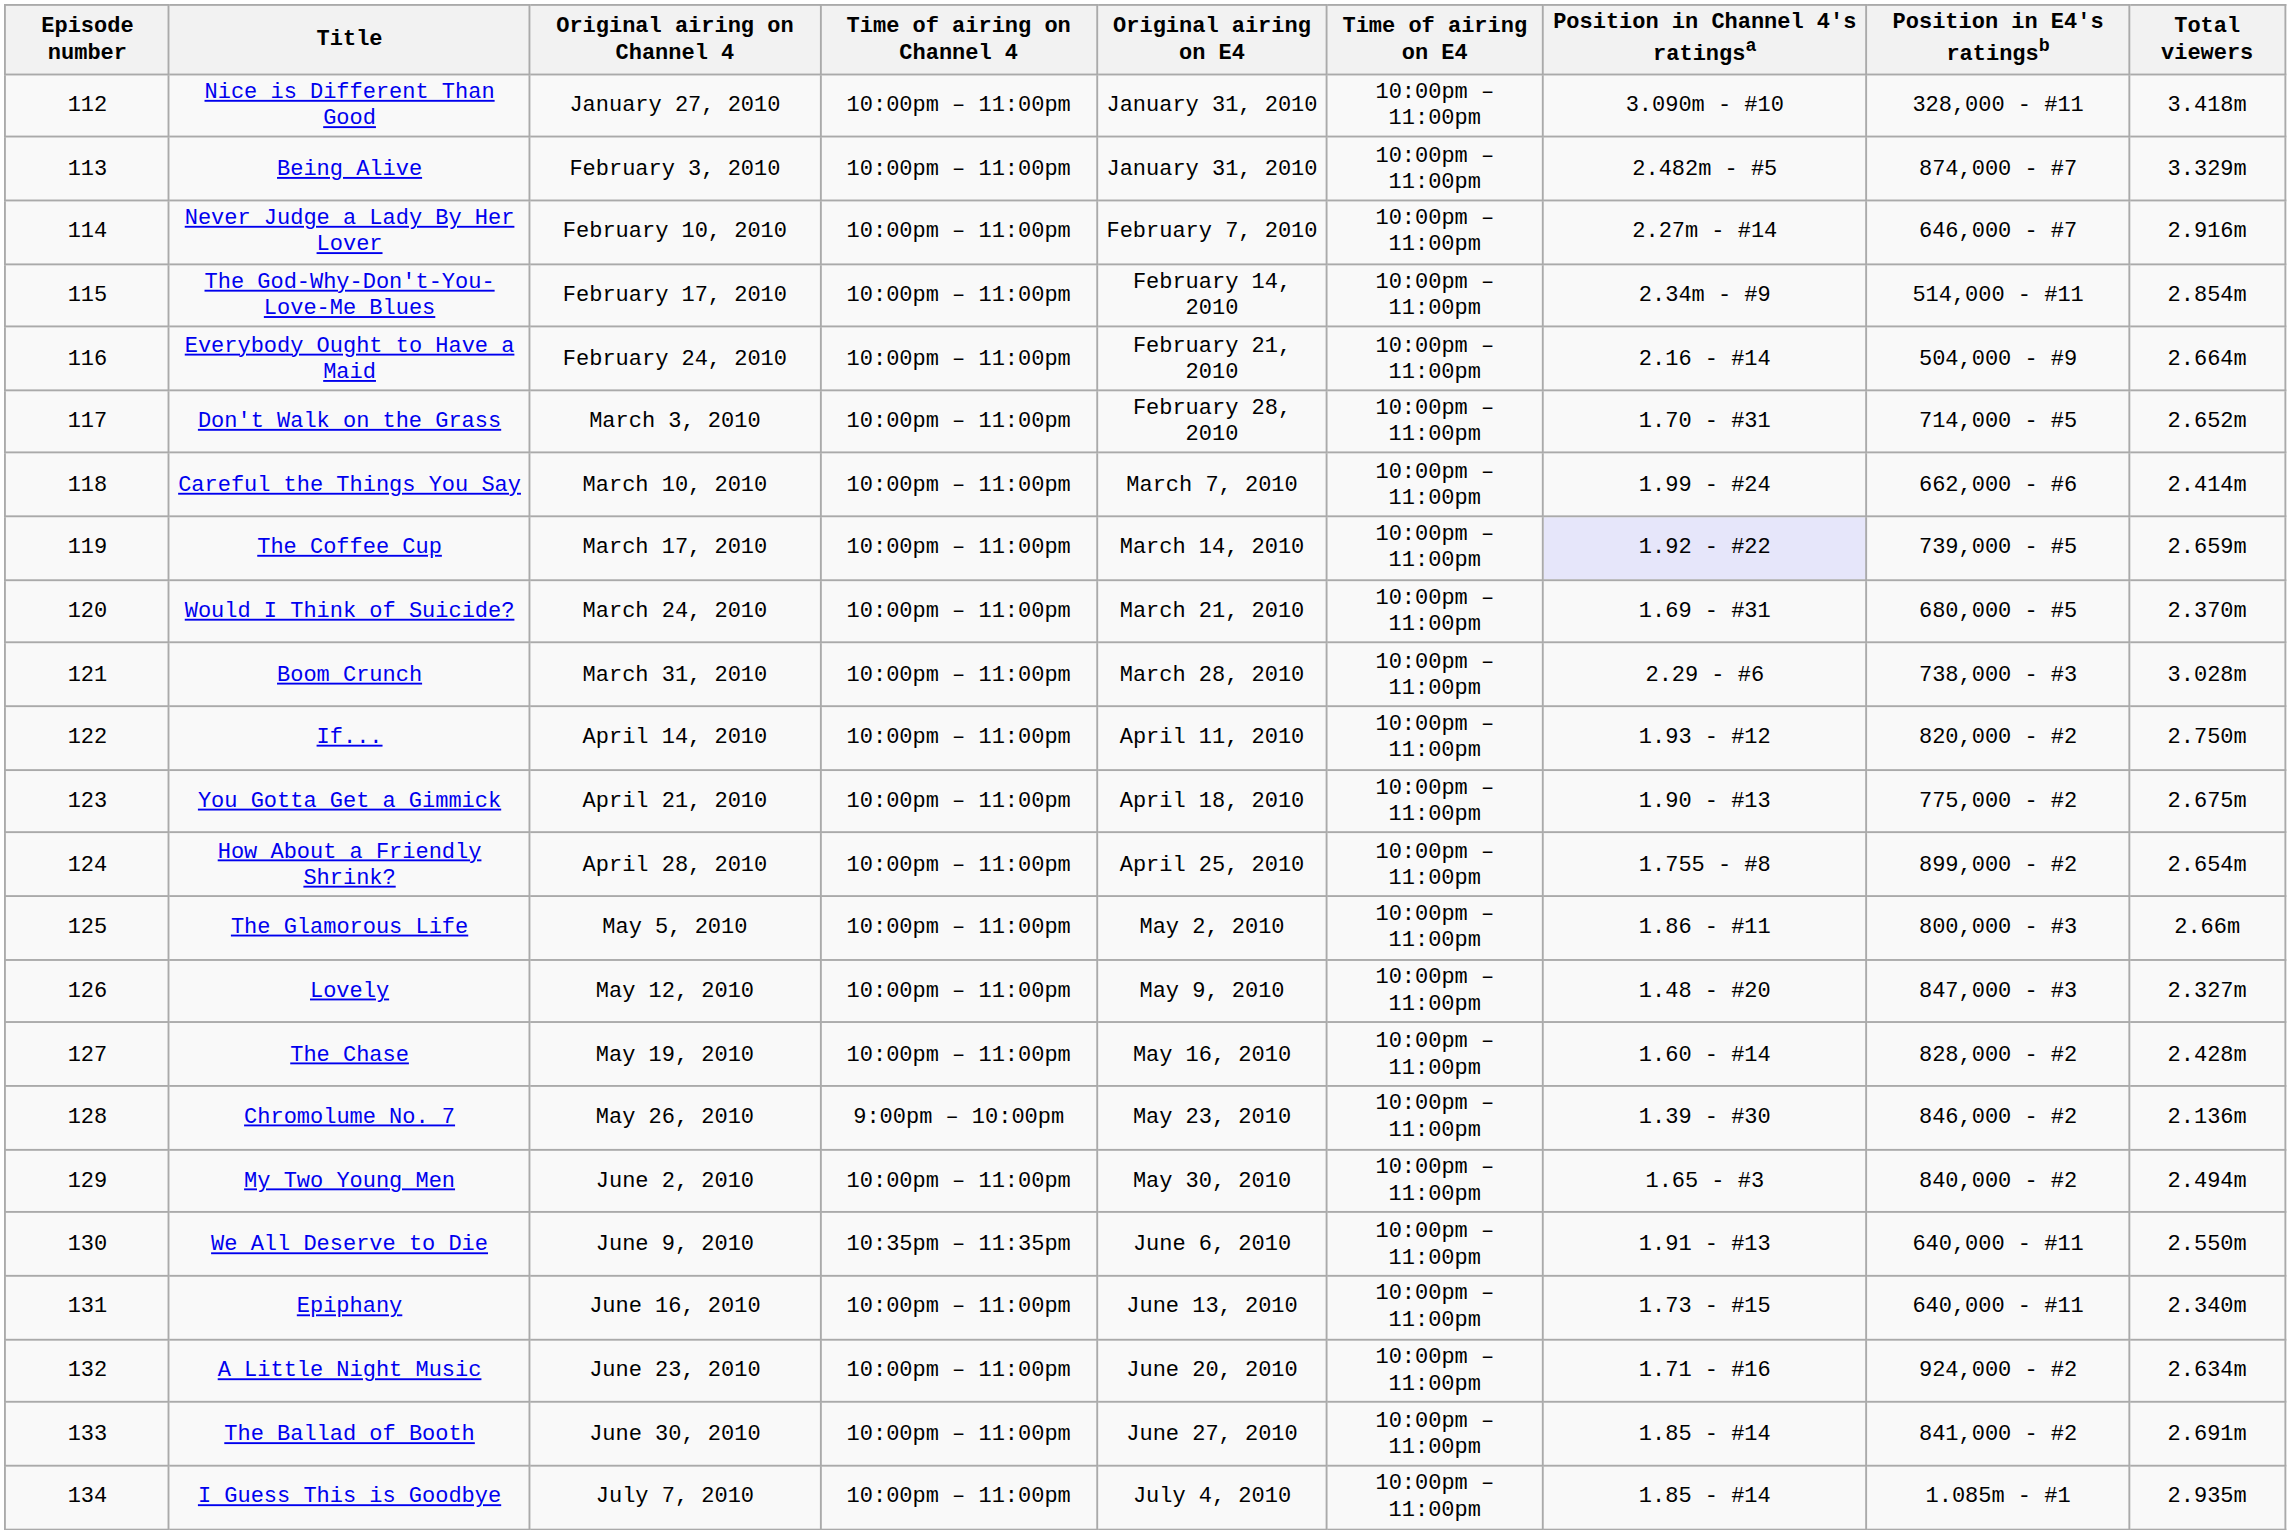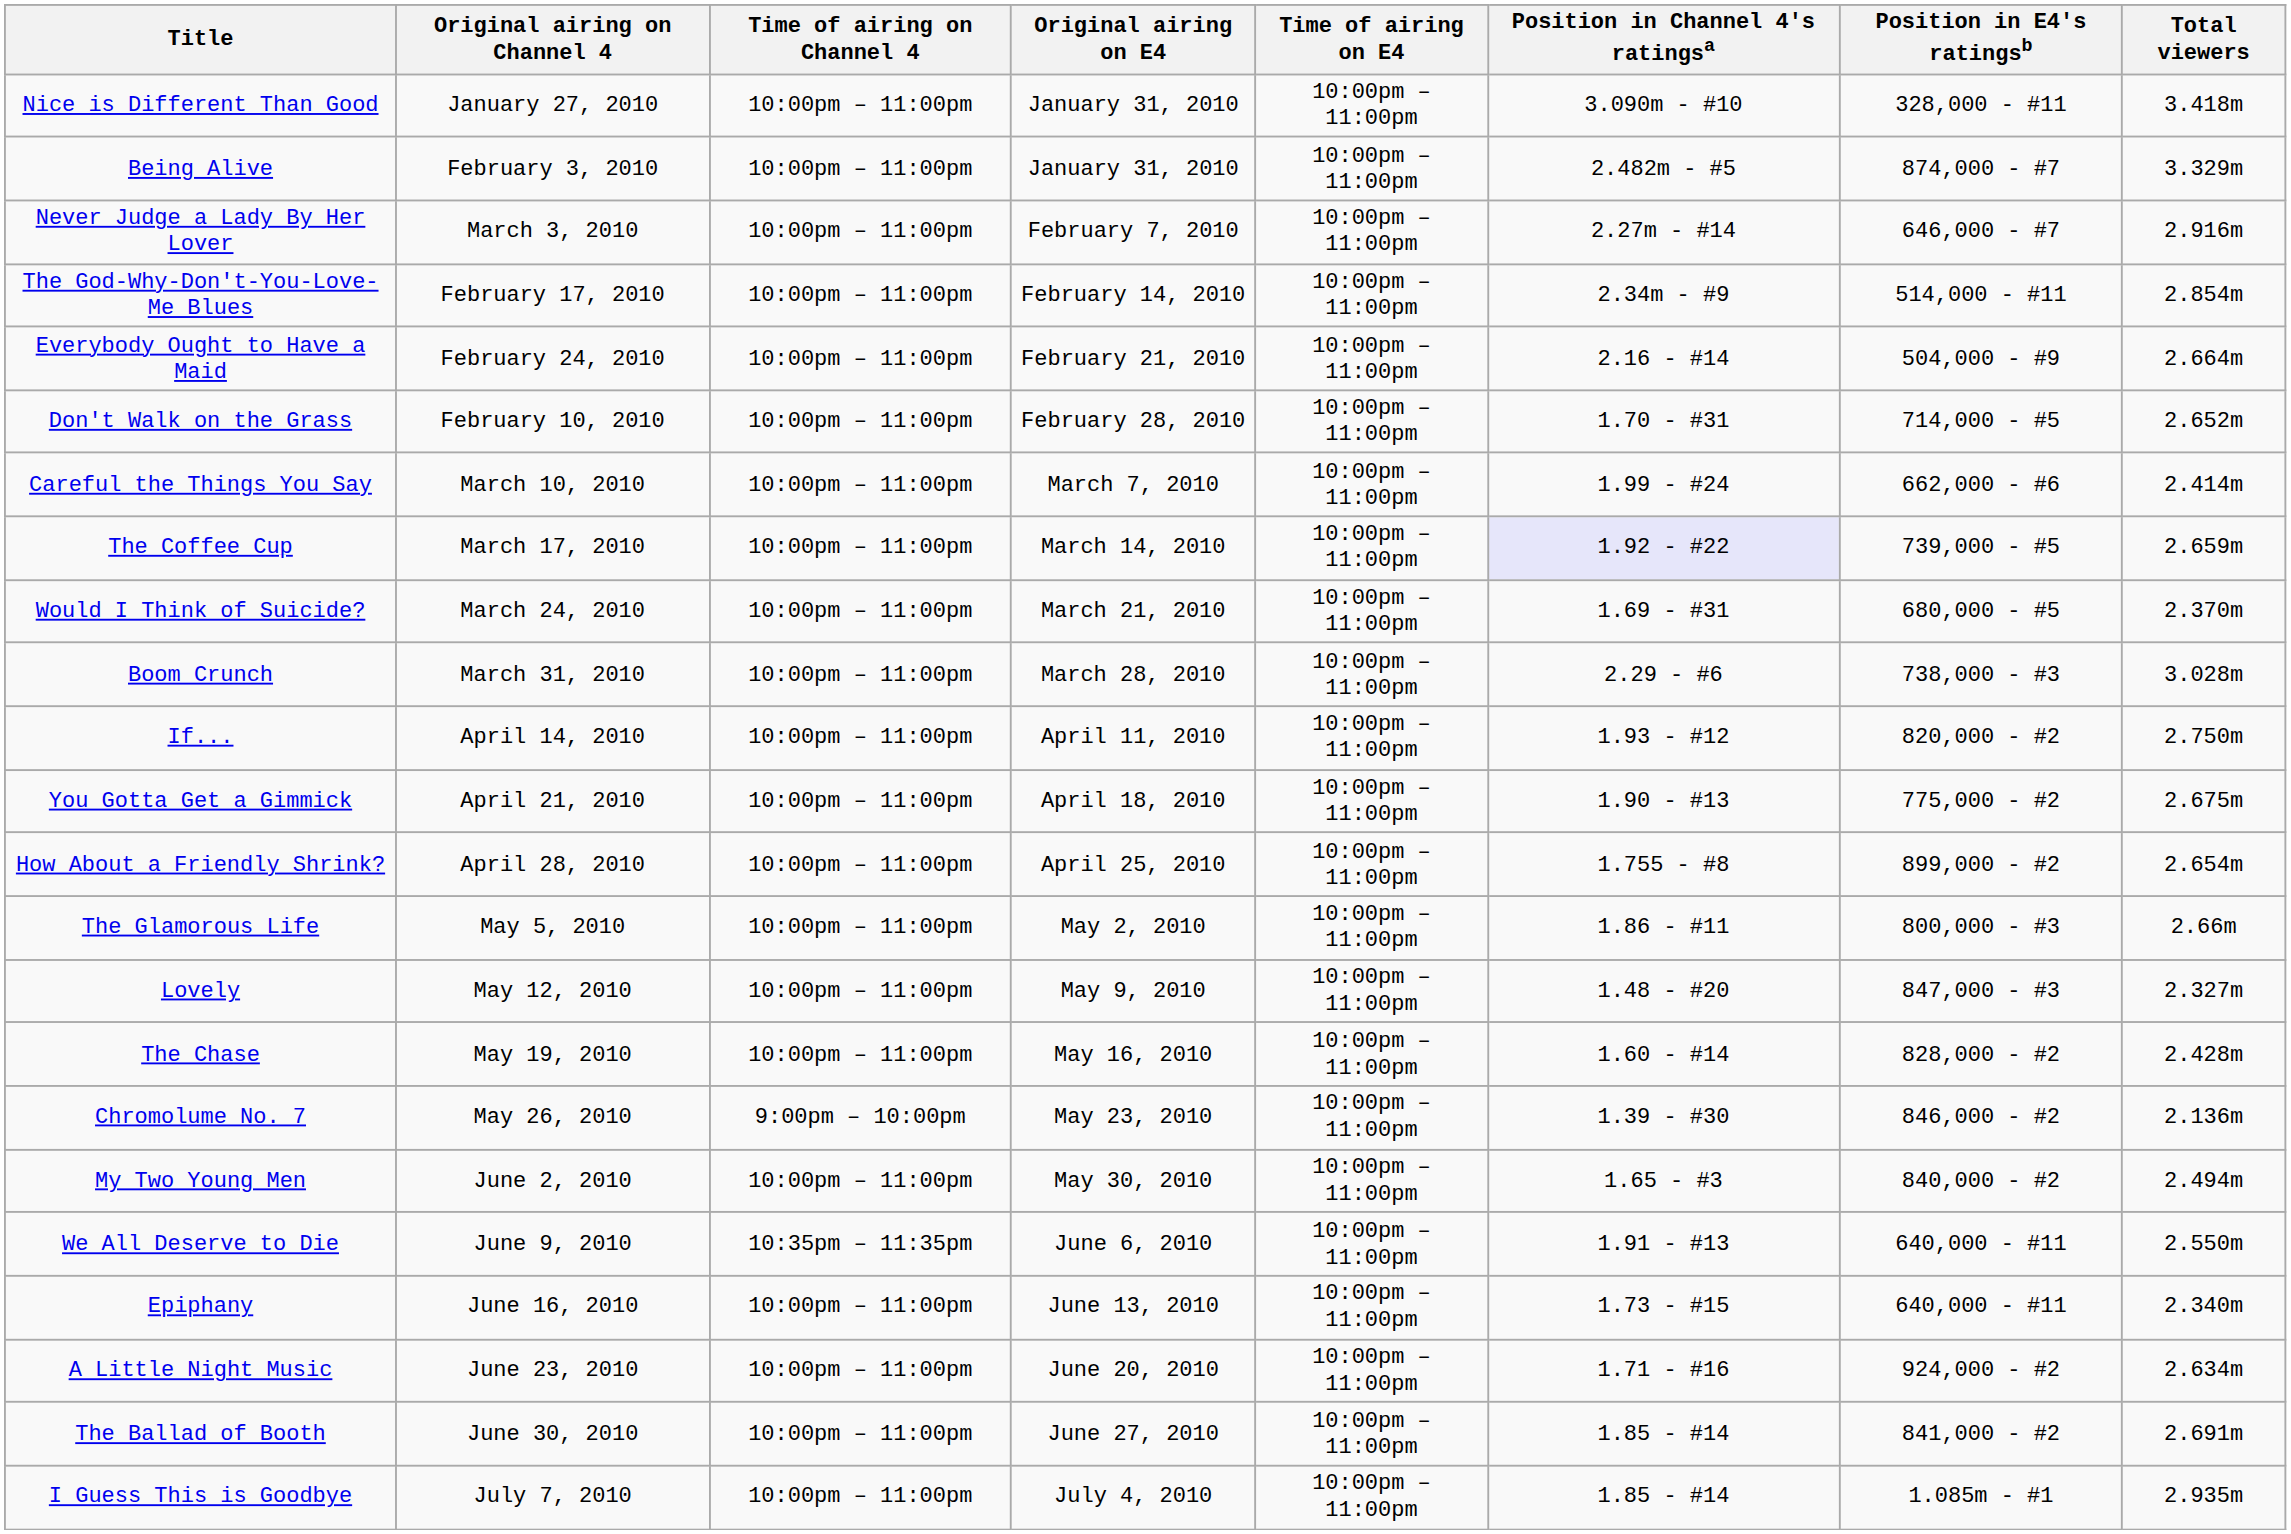 <table class="wikitable" style="font-size:90%; text-align:center; width: 96%; margin-left: auto; margin-right: auto;">
 <tr>
-<th>Episode number</th>
 <th>Title</th>
 <th>Original airing on Channel 4</th>
 <th>Time of airing on Channel 4</th>
 <th>Original airing on E4</th>
 <th>Time of airing on E4</th>
 <th>Position in Channel 4's ratings<sup>a</sup></th>
 <th>Position in E4's ratings<sup>b</sup></th>
 <th>Total viewers</th>
 </tr>
 <tr>
-<td>112</td>
 <td><a href='#'>Nice is Different Than Good</a></td>
 <td>January 27, 2010</td>
 <td>10:00pm – 11:00pm</td>
 <td>January 31, 2010</td>
 <td>10:00pm – 11:00pm</td>
 <td>3.090m - #10</td>
 <td>328,000 - #11</td>
 <td>3.418m</td>
 </tr>
 <tr>
-<td>113</td>
 <td><a href='#'>Being Alive</a></td>
 <td>February 3, 2010</td>
 <td>10:00pm – 11:00pm</td>
 <td>January 31, 2010</td>
 <td>10:00pm – 11:00pm</td>
 <td>2.482m - #5</td>
 <td>874,000 - #7</td>
 <td>3.329m</td>
 </tr>
 <tr>
-<td>114</td>
 <td><a href='#'>Never Judge a Lady By Her Lover</a></td>
-<td>February 10, 2010</td>
+<td>March 3, 2010</td>
 <td>10:00pm – 11:00pm</td>
 <td>February 7, 2010</td>
 <td>10:00pm – 11:00pm</td>
 <td>2.27m - #14</td>
 <td>646,000 - #7</td>
 <td>2.916m</td>
 </tr>
 <tr>
-<td>115</td>
 <td><a href='#'>The God-Why-Don't-You-Love-Me Blues</a></td>
 <td>February 17, 2010</td>
 <td>10:00pm – 11:00pm</td>
 <td>February 14, 2010</td>
 <td>10:00pm – 11:00pm</td>
 <td>2.34m - #9</td>
 <td>514,000 - #11</td>
 <td>2.854m</td>
 </tr>
 <tr>
-<td>116</td>
 <td><a href='#'>Everybody Ought to Have a Maid</a></td>
 <td>February 24, 2010</td>
 <td>10:00pm – 11:00pm</td>
 <td>February 21, 2010</td>
 <td>10:00pm – 11:00pm</td>
 <td>2.16 - #14</td>
 <td>504,000 - #9</td>
 <td>2.664m</td>
 </tr>
 <tr>
-<td>117</td>
 <td><a href='#'>Don't Walk on the Grass</a></td>
-<td>March 3, 2010</td>
+<td>February 10, 2010</td>
 <td>10:00pm – 11:00pm</td>
 <td>February 28, 2010</td>
 <td>10:00pm – 11:00pm</td>
 <td>1.70 - #31</td>
 <td>714,000 - #5</td>
 <td>2.652m</td>
 </tr>
 <tr>
-<td>118</td>
 <td><a href='#'>Careful the Things You Say</a></td>
 <td>March 10, 2010</td>
 <td>10:00pm – 11:00pm</td>
 <td>March 7, 2010</td>
 <td>10:00pm – 11:00pm</td>
 <td>1.99 - #24</td>
 <td>662,000 - #6</td>
 <td>2.414m</td>
 </tr>
 <tr>
-<td>119</td>
 <td><a href='#'>The Coffee Cup</a></td>
 <td>March 17, 2010</td>
 <td>10:00pm – 11:00pm</td>
 <td>March 14, 2010</td>
 <td>10:00pm – 11:00pm</td>
 <td style="background: lavender;">1.92 - #22</td>
 <td>739,000 - #5</td>
 <td>2.659m</td>
 </tr>
 <tr>
-<td>120</td>
 <td><a href='#'>Would I Think of Suicide?</a></td>
 <td>March 24, 2010</td>
 <td>10:00pm – 11:00pm</td>
 <td>March 21, 2010</td>
 <td>10:00pm – 11:00pm</td>
 <td>1.69 - #31</td>
 <td>680,000 - #5</td>
 <td>2.370m</td>
 </tr>
 <tr>
-<td>121</td>
 <td><a href='#'>Boom Crunch</a></td>
 <td>March 31, 2010</td>
 <td>10:00pm – 11:00pm</td>
 <td>March 28, 2010</td>
 <td>10:00pm – 11:00pm</td>
 <td>2.29 - #6</td>
 <td>738,000 - #3</td>
 <td>3.028m</td>
 </tr>
 <tr>
-<td>122</td>
 <td><a href='#'>If...</a></td>
 <td>April 14, 2010</td>
 <td>10:00pm – 11:00pm</td>
 <td>April 11, 2010</td>
 <td>10:00pm – 11:00pm</td>
 <td>1.93 - #12</td>
 <td>820,000 - #2</td>
 <td>2.750m</td>
 </tr>
 <tr>
-<td>123</td>
 <td><a href='#'>You Gotta Get a Gimmick</a></td>
 <td>April 21, 2010</td>
 <td>10:00pm – 11:00pm</td>
 <td>April 18, 2010</td>
 <td>10:00pm – 11:00pm</td>
 <td>1.90 - #13</td>
 <td>775,000 - #2</td>
 <td>2.675m</td>
 </tr>
 <tr>
-<td>124</td>
 <td><a href='#'>How About a Friendly Shrink?</a></td>
 <td>April 28, 2010</td>
 <td>10:00pm – 11:00pm</td>
 <td>April 25, 2010</td>
 <td>10:00pm – 11:00pm</td>
 <td>1.755 - #8</td>
 <td>899,000 - #2</td>
 <td>2.654m</td>
 </tr>
 <tr>
-<td>125</td>
 <td><a href='#'>The Glamorous Life</a></td>
 <td>May 5, 2010</td>
 <td>10:00pm – 11:00pm</td>
 <td>May 2, 2010</td>
 <td>10:00pm – 11:00pm</td>
 <td>1.86 - #11</td>
 <td>800,000 - #3</td>
 <td>2.66m</td>
 </tr>
 <tr>
-<td>126</td>
 <td><a href='#'>Lovely</a></td>
 <td>May 12, 2010</td>
 <td>10:00pm – 11:00pm</td>
 <td>May 9, 2010</td>
 <td>10:00pm – 11:00pm</td>
 <td>1.48 - #20</td>
 <td>847,000 - #3</td>
 <td>2.327m</td>
 </tr>
 <tr>
-<td>127</td>
 <td><a href='#'>The Chase</a></td>
 <td>May 19, 2010</td>
 <td>10:00pm – 11:00pm</td>
 <td>May 16, 2010</td>
 <td>10:00pm – 11:00pm</td>
 <td>1.60 - #14</td>
 <td>828,000 - #2</td>
 <td>2.428m</td>
 </tr>
 <tr>
-<td>128</td>
 <td><a href='#'>Chromolume No. 7</a></td>
 <td>May 26, 2010</td>
 <td>9:00pm – 10:00pm</td>
 <td>May 23, 2010</td>
 <td>10:00pm – 11:00pm</td>
 <td>1.39 - #30</td>
 <td>846,000 - #2</td>
 <td>2.136m</td>
 </tr>
 <tr>
-<td>129</td>
 <td><a href='#'>My Two Young Men</a></td>
 <td>June 2, 2010</td>
 <td>10:00pm – 11:00pm</td>
 <td>May 30, 2010</td>
 <td>10:00pm – 11:00pm</td>
 <td>1.65 - #3</td>
 <td>840,000 - #2</td>
 <td>2.494m</td>
 </tr>
 <tr>
-<td>130</td>
 <td><a href='#'>We All Deserve to Die</a></td>
 <td>June 9, 2010</td>
 <td>10:35pm – 11:35pm</td>
 <td>June 6, 2010</td>
 <td>10:00pm – 11:00pm</td>
 <td>1.91 - #13</td>
 <td>640,000 - #11</td>
 <td>2.550m</td>
 </tr>
 <tr>
-<td>131</td>
 <td><a href='#'>Epiphany</a></td>
 <td>June 16, 2010</td>
 <td>10:00pm – 11:00pm</td>
 <td>June 13, 2010</td>
 <td>10:00pm – 11:00pm</td>
 <td>1.73 - #15</td>
 <td>640,000 - #11</td>
 <td>2.340m</td>
 </tr>
 <tr>
-<td>132</td>
 <td><a href='#'>A Little Night Music</a></td>
 <td>June 23, 2010</td>
 <td>10:00pm – 11:00pm</td>
 <td>June 20, 2010</td>
 <td>10:00pm – 11:00pm</td>
 <td>1.71 - #16</td>
 <td>924,000 - #2</td>
 <td>2.634m</td>
 </tr>
 <tr>
-<td>133</td>
 <td><a href='#'>The Ballad of Booth</a></td>
 <td>June 30, 2010</td>
 <td>10:00pm – 11:00pm</td>
 <td>June 27, 2010</td>
 <td>10:00pm – 11:00pm</td>
 <td>1.85 - #14</td>
 <td>841,000 - #2</td>
 <td>2.691m</td>
 </tr>
 <tr>
-<td>134</td>
 <td><a href='#'>I Guess This is Goodbye</a></td>
 <td>July 7, 2010</td>
 <td>10:00pm – 11:00pm</td>
 <td>July 4, 2010</td>
 <td>10:00pm – 11:00pm</td>
 <td>1.85 - #14</td>
 <td>1.085m - #1</td>
 <td>2.935m</td>
 </tr>
 </table>
